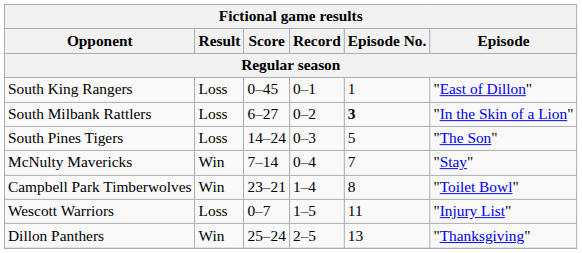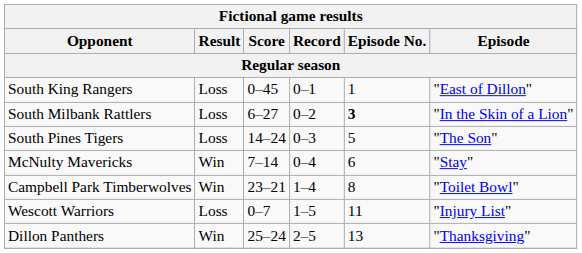 <table class="wikitable">
 <tr>
 <th colspan="7">Fictional game results</th>
 </tr>
 <tr bgcolor="#CCCCCC">
 <th>Opponent</th>
 <th>Result</th>
 <th>Score</th>
 <th>Record</th>
 <th>Episode No.</th>
 <th>Episode</th>
 </tr>
 <tr>
 <th colspan="7">Regular season</th>
 </tr>
 <tr>
 <td>South King Rangers</td>
 <td>Loss</td>
 <td>0–45</td>
 <td>0–1</td>
 <td>1</td>
 <td>"<a href='#'>East of Dillon</a>"</td>
 </tr>
 <tr>
 <td>South Milbank Rattlers</td>
 <td>Loss</td>
 <td>6–27</td>
 <td>0–2</td>
 <td><strong>3</strong></td>
 <td>"<a href='#'>In the Skin of a Lion</a>"</td>
 </tr>
 <tr>
 <td>South Pines Tigers</td>
 <td>Loss</td>
 <td>14–24</td>
 <td>0–3</td>
 <td>5</td>
 <td>"<a href='#'>The Son</a>"</td>
 </tr>
 <tr>
 <td>McNulty Mavericks</td>
 <td>Win</td>
 <td>7–14</td>
 <td>0–4</td>
-<td>7</td>
+<td>6</td>
 <td>"<a href='#'>Stay</a>"</td>
 </tr>
 <tr>
 <td>Campbell Park Timberwolves</td>
 <td>Win</td>
 <td>23–21</td>
 <td>1–4</td>
 <td>8</td>
 <td>"<a href='#'>Toilet Bowl</a>"</td>
 </tr>
 <tr>
 <td>Wescott Warriors</td>
 <td>Loss</td>
 <td>0–7</td>
 <td>1–5</td>
 <td>11</td>
 <td>"<a href='#'>Injury List</a>"</td>
 </tr>
 <tr>
 <td>Dillon Panthers</td>
 <td>Win</td>
 <td>25–24</td>
 <td>2–5</td>
 <td>13</td>
 <td>"<a href='#'>Thanksgiving</a>"</td>
 </tr>
 <tr>
 </tr>
 </table>
